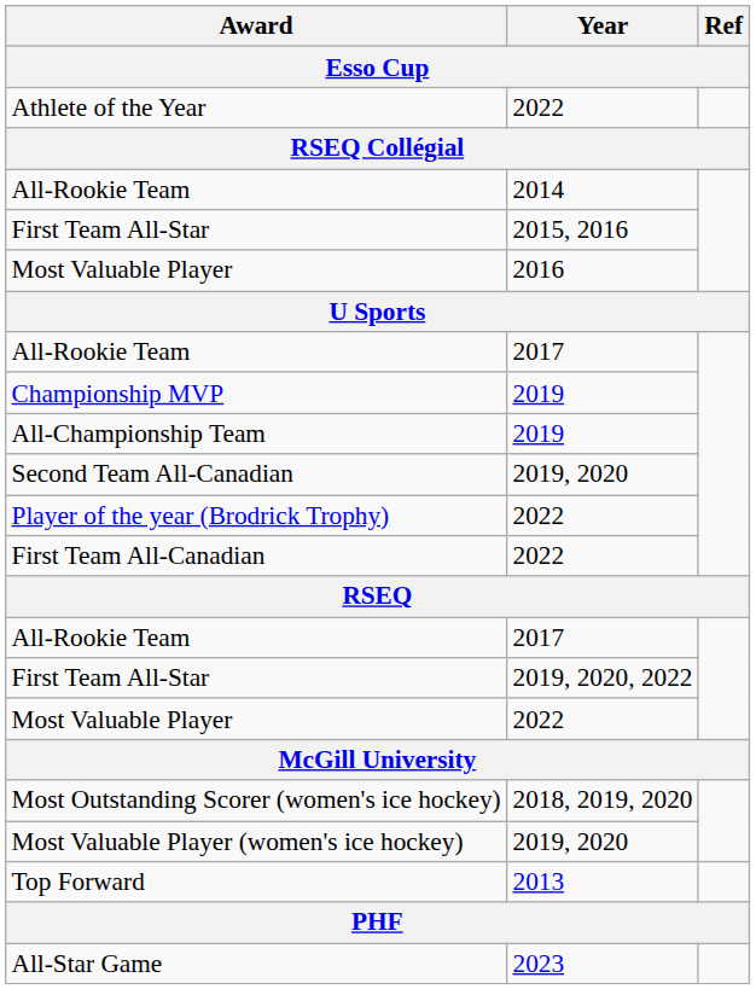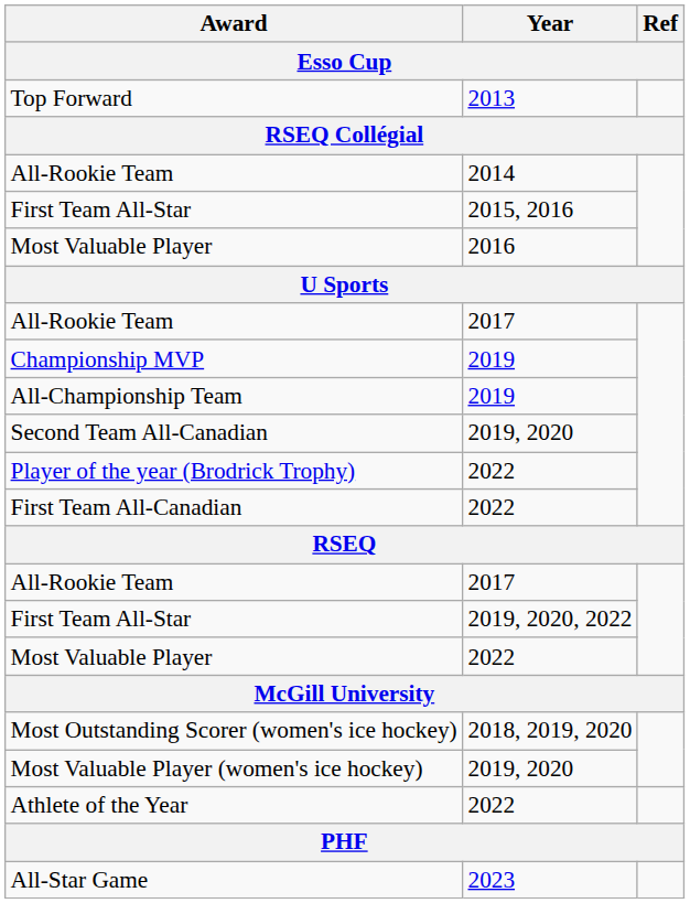 <table class="wikitable">
 <tr>
 <th>Award</th>
 <th>Year</th>
 <th>Ref</th>
 </tr>
 <tr>
 <th colspan="3"><a href='#'>Esso Cup</a></th>
 </tr>
 <tr>
-<td>Athlete of the Year</td>
-<td>2022</td>
+<td>Top Forward</td>
+<td><a href='#'>2013</a></td>
 <td></td>
 </tr>
 <tr>
 <th colspan="3"><a href='#'>RSEQ Collégial</a></th>
 </tr>
 <tr>
 <td>All-Rookie Team</td>
 <td>2014</td>
 <td rowspan="3"></td>
 </tr>
 <tr>
 <td>First Team All-Star</td>
 <td>2015, 2016</td>
 </tr>
 <tr>
 <td>Most Valuable Player</td>
 <td>2016</td>
 </tr>
 <tr>
 <th colspan="3"><a href='#'>U Sports</a></th>
 </tr>
 <tr>
 <td>All-Rookie Team</td>
 <td>2017</td>
 <td rowspan="6"></td>
 </tr>
 <tr>
 <td><a href='#'>Championship MVP</a></td>
 <td><a href='#'>2019</a></td>
 </tr>
 <tr>
 <td>All-Championship Team</td>
 <td><a href='#'>2019</a></td>
 </tr>
 <tr>
 <td>Second Team All-Canadian</td>
 <td>2019, 2020</td>
 </tr>
 <tr>
 <td><a href='#'>Player of the year (Brodrick Trophy)</a></td>
 <td>2022</td>
 </tr>
 <tr>
 <td>First Team All-Canadian</td>
 <td>2022</td>
 </tr>
 <tr>
 <th colspan="3"><a href='#'>RSEQ</a></th>
 </tr>
 <tr>
 <td>All-Rookie Team</td>
 <td>2017</td>
 <td rowspan="3"></td>
 </tr>
 <tr>
 <td>First Team All-Star</td>
 <td>2019, 2020, 2022</td>
 </tr>
 <tr>
 <td>Most Valuable Player</td>
 <td>2022</td>
 </tr>
 <tr>
 <th colspan="3"><a href='#'>McGill University</a></th>
 </tr>
 <tr>
 <td>Most Outstanding Scorer (women's ice hockey)</td>
 <td>2018, 2019, 2020</td>
 <td rowspan="2"></td>
 </tr>
 <tr>
 <td>Most Valuable Player (women's ice hockey)</td>
 <td>2019, 2020</td>
 </tr>
 <tr>
-<td>Top Forward</td>
-<td><a href='#'>2013</a></td>
+<td>Athlete of the Year</td>
+<td>2022</td>
 <td></td>
 </tr>
 <tr>
 <th colspan="3"><a href='#'>PHF</a></th>
 </tr>
 <tr>
 <td>All-Star Game</td>
 <td><a href='#'>2023</a></td>
 <td></td>
 </tr>
 </table>
